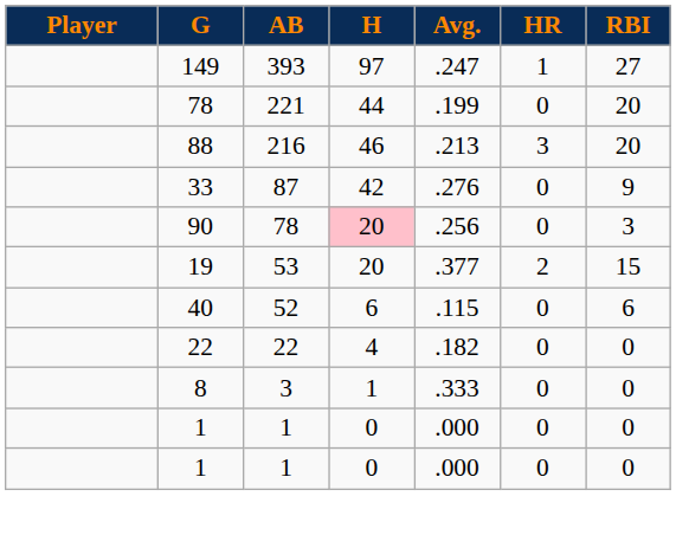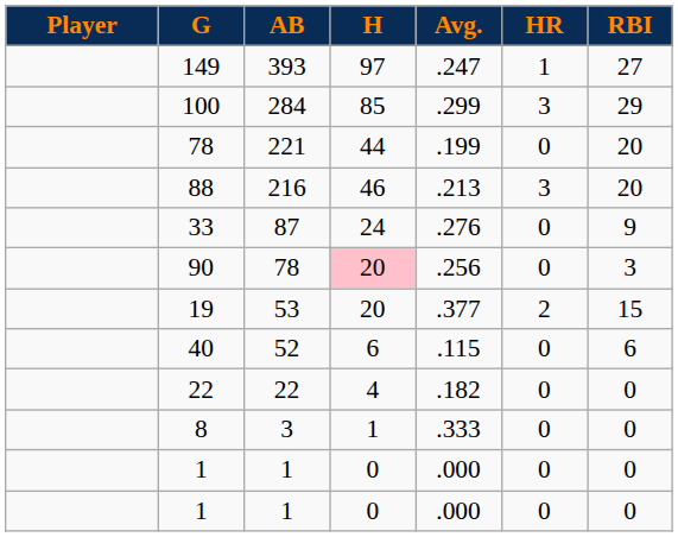 <table class="wikitable sortable">
 <tr>
 <th style="background:#092c57;color:#FF8800;" width="16%">Player</th>
 <th style="background:#092c57;color:#FF8800;" width="9%">G</th>
 <th style="background:#092c57;color:#FF8800;" width="9%">AB</th>
 <th style="background:#092c57;color:#FF8800;" width="9%">H</th>
 <th style="background:#092c57;color:#FF8800;" width="9%">Avg.</th>
 <th style="background:#092c57;color:#FF8800;" width="9%">HR</th>
 <th style="background:#092c57;color:#FF8800;" width="9%">RBI</th>
 </tr>
 <tr align="center">
 <td></td>
 <td>149</td>
 <td>393</td>
 <td>97</td>
 <td>.247</td>
 <td>1</td>
 <td>27</td>
+</tr>
+<tr align="center">
+<td></td>
+<td>100</td>
+<td>284</td>
+<td>85</td>
+<td>.299</td>
+<td>3</td>
+<td>29</td>
 </tr>
 <tr align="center">
 <td></td>
 <td>78</td>
 <td>221</td>
 <td>44</td>
 <td>.199</td>
 <td>0</td>
 <td>20</td>
 </tr>
 <tr align="center">
 <td></td>
 <td>88</td>
 <td>216</td>
 <td>46</td>
 <td>.213</td>
 <td>3</td>
 <td>20</td>
 </tr>
 <tr align="center">
 <td></td>
 <td>33</td>
 <td>87</td>
-<td>42</td>
+<td>24</td>
 <td>.276</td>
 <td>0</td>
 <td>9</td>
 </tr>
 <tr align=center>
 <td></td>
 <td>90</td>
 <td>78</td>
 <td style="background: pink;">20</td>
 <td>.256</td>
 <td>0</td>
 <td>3</td>
 </tr>
 <tr align="center">
 <td></td>
 <td>19</td>
 <td>53</td>
 <td>20</td>
 <td>.377</td>
 <td>2</td>
 <td>15</td>
 </tr>
 <tr align="center">
 <td></td>
 <td>40</td>
 <td>52</td>
 <td>6</td>
 <td>.115</td>
 <td>0</td>
 <td>6</td>
 </tr>
 <tr align="center">
 <td></td>
 <td>22</td>
 <td>22</td>
 <td>4</td>
 <td>.182</td>
 <td>0</td>
 <td>0</td>
 </tr>
 <tr align="center">
 <td></td>
 <td>8</td>
 <td>3</td>
 <td>1</td>
 <td>.333</td>
 <td>0</td>
 <td>0</td>
 </tr>
 <tr align="center">
 <td></td>
 <td>1</td>
 <td>1</td>
 <td>0</td>
 <td>.000</td>
 <td>0</td>
 <td>0</td>
 </tr>
 <tr align="center">
 <td></td>
 <td>1</td>
 <td>1</td>
 <td>0</td>
 <td>.000</td>
 <td>0</td>
 <td>0</td>
 </tr>
 </table>
